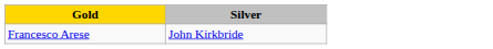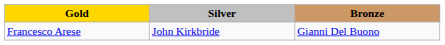 <table class="wikitable" style="text-align:left">
 <tr align="center">
 <td width=200 bgcolor=gold><strong>Gold</strong></td>
 <td width=200 bgcolor=silver><strong>Silver</strong></td>
+<td width=200 bgcolor=CC9966><strong>Bronze</strong></td>
 </tr>
 <tr>
 <td><a href='#'>Francesco Arese</a><br><em></em></td>
 <td><a href='#'>John Kirkbride</a><br><em></em></td>
+<td><a href='#'>Gianni Del Buono</a><br><em></em></td>
 </tr>
 </table>
